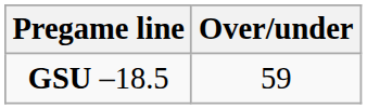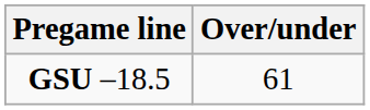 <table class="wikitable">
 <tr align="center">
 <th style=>Pregame line</th>
 <th style=>Over/under</th>
 </tr>
 <tr align="center">
 <td><strong>GSU</strong> –18.5</td>
-<td>59</td>
+<td>61</td>
 </tr>
 </table>
